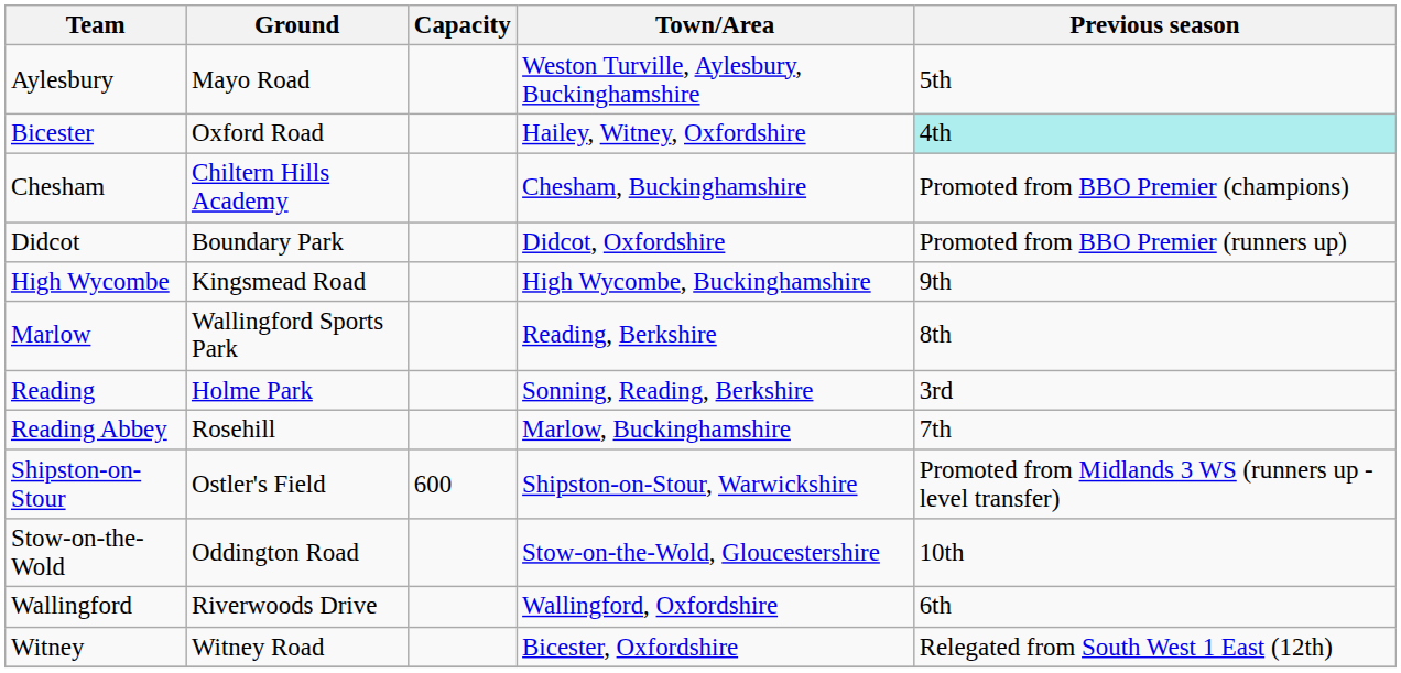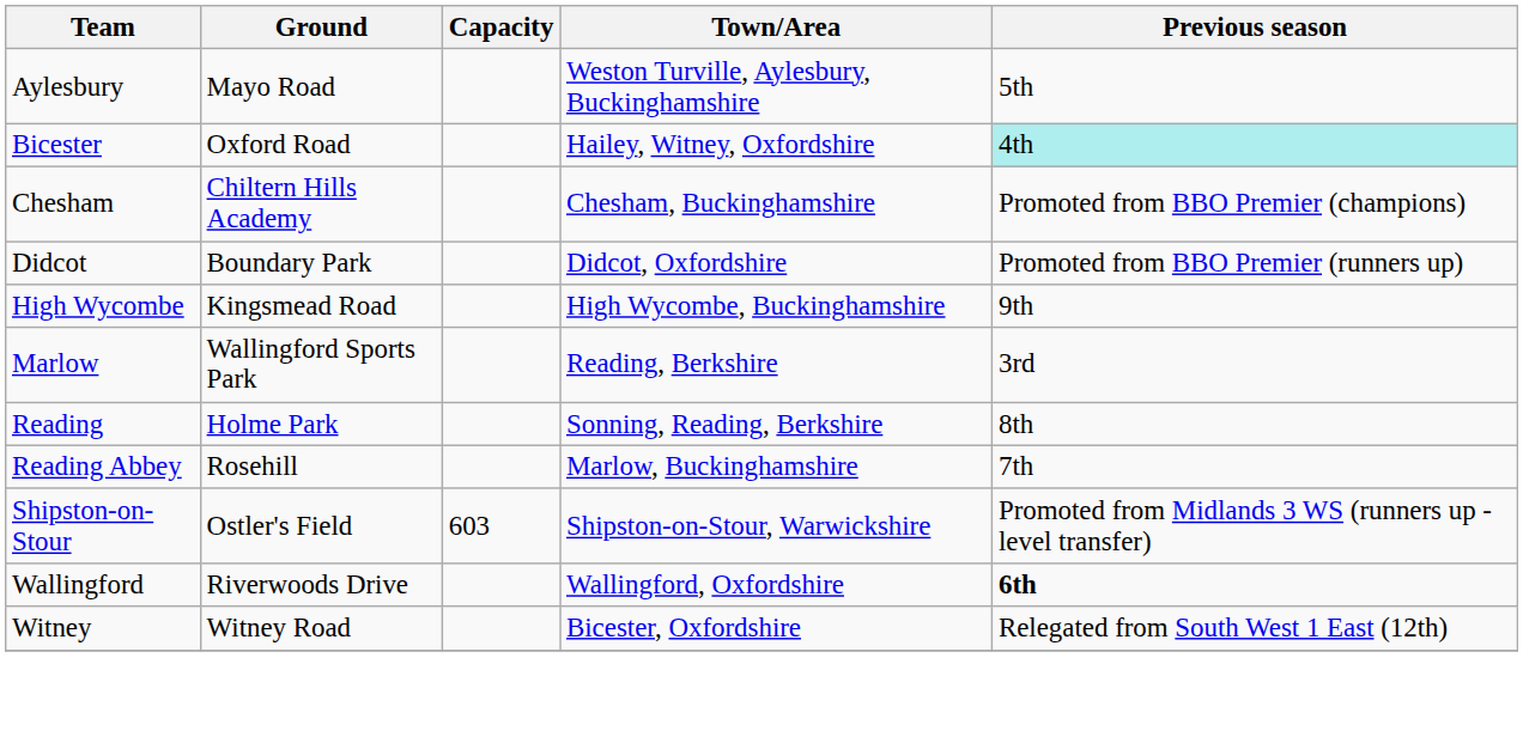 <table class="wikitable sortable" width=100%>
 <tr>
 <th>Team</th>
 <th>Ground</th>
 <th>Capacity</th>
 <th>Town/Area</th>
 <th>Previous season</th>
 </tr>
 <tr>
 <td>Aylesbury</td>
 <td>Mayo Road</td>
 <td></td>
 <td><a href='#'>Weston Turville</a>, <a href='#'>Aylesbury</a>, <a href='#'>Buckinghamshire</a></td>
 <td>5th</td>
 </tr>
 <tr>
 <td><a href='#'>Bicester</a></td>
 <td>Oxford Road</td>
 <td></td>
 <td><a href='#'>Hailey</a>, <a href='#'>Witney</a>, <a href='#'>Oxfordshire</a></td>
 <td style="background: paleturquoise;">4th</td>
 </tr>
 <tr>
 <td>Chesham</td>
 <td><a href='#'>Chiltern Hills Academy</a></td>
 <td></td>
 <td><a href='#'>Chesham</a>, <a href='#'>Buckinghamshire</a></td>
 <td>Promoted from <a href='#'>BBO Premier</a> (champions)</td>
 </tr>
 <tr>
 <td>Didcot</td>
 <td>Boundary Park</td>
 <td></td>
 <td><a href='#'>Didcot</a>, <a href='#'>Oxfordshire</a></td>
 <td>Promoted from <a href='#'>BBO Premier</a> (runners up)</td>
 </tr>
 <tr>
 <td><a href='#'>High Wycombe</a></td>
 <td>Kingsmead Road</td>
 <td></td>
 <td><a href='#'>High Wycombe</a>, <a href='#'>Buckinghamshire</a></td>
 <td>9th</td>
 </tr>
 <tr>
 <td><a href='#'>Marlow</a></td>
 <td>Wallingford Sports Park</td>
 <td></td>
 <td><a href='#'>Reading</a>, <a href='#'>Berkshire</a></td>
-<td>8th</td>
+<td>3rd</td>
 </tr>
 <tr>
 <td><a href='#'>Reading</a></td>
 <td><a href='#'>Holme Park</a></td>
 <td></td>
 <td><a href='#'>Sonning</a>, <a href='#'>Reading</a>, <a href='#'>Berkshire</a></td>
-<td>3rd</td>
+<td>8th</td>
 </tr>
 <tr>
 <td><a href='#'>Reading Abbey</a></td>
 <td>Rosehill</td>
 <td></td>
 <td><a href='#'>Marlow</a>, <a href='#'>Buckinghamshire</a></td>
 <td>7th</td>
 </tr>
 <tr>
 <td><a href='#'>Shipston-on-Stour</a></td>
 <td>Ostler's Field</td>
-<td>600</td>
+<td>603</td>
 <td><a href='#'>Shipston-on-Stour</a>, <a href='#'>Warwickshire</a></td>
 <td>Promoted from <a href='#'>Midlands 3 WS</a> (runners up - level transfer)</td>
-</tr>
-<tr>
-<td>Stow-on-the-Wold</td>
-<td>Oddington Road</td>
-<td></td>
-<td><a href='#'>Stow-on-the-Wold</a>, <a href='#'>Gloucestershire</a></td>
-<td>10th</td>
 </tr>
 <tr>
 <td>Wallingford</td>
 <td>Riverwoods Drive</td>
 <td></td>
 <td><a href='#'>Wallingford</a>, <a href='#'>Oxfordshire</a></td>
-<td>6th</td>
+<td><strong>6th</strong></td>
 </tr>
 <tr>
 <td>Witney</td>
 <td>Witney Road</td>
 <td></td>
 <td><a href='#'>Bicester</a>, <a href='#'>Oxfordshire</a></td>
 <td>Relegated from <a href='#'>South West 1 East</a> (12th)</td>
 </tr>
 <tr>
 </tr>
 </table>
